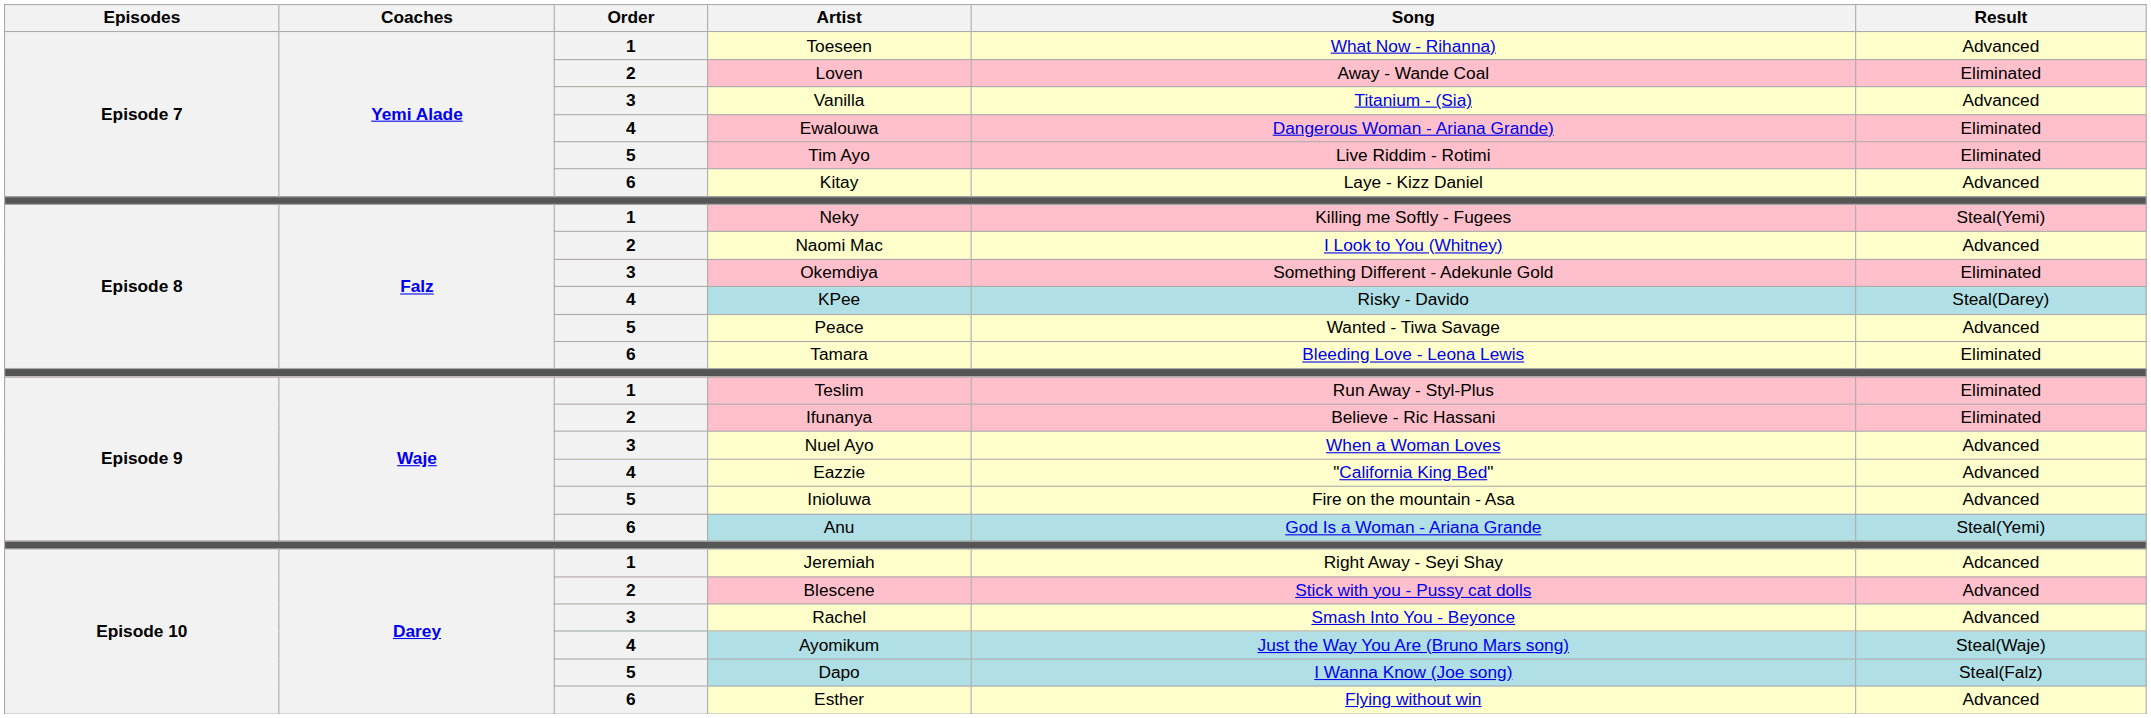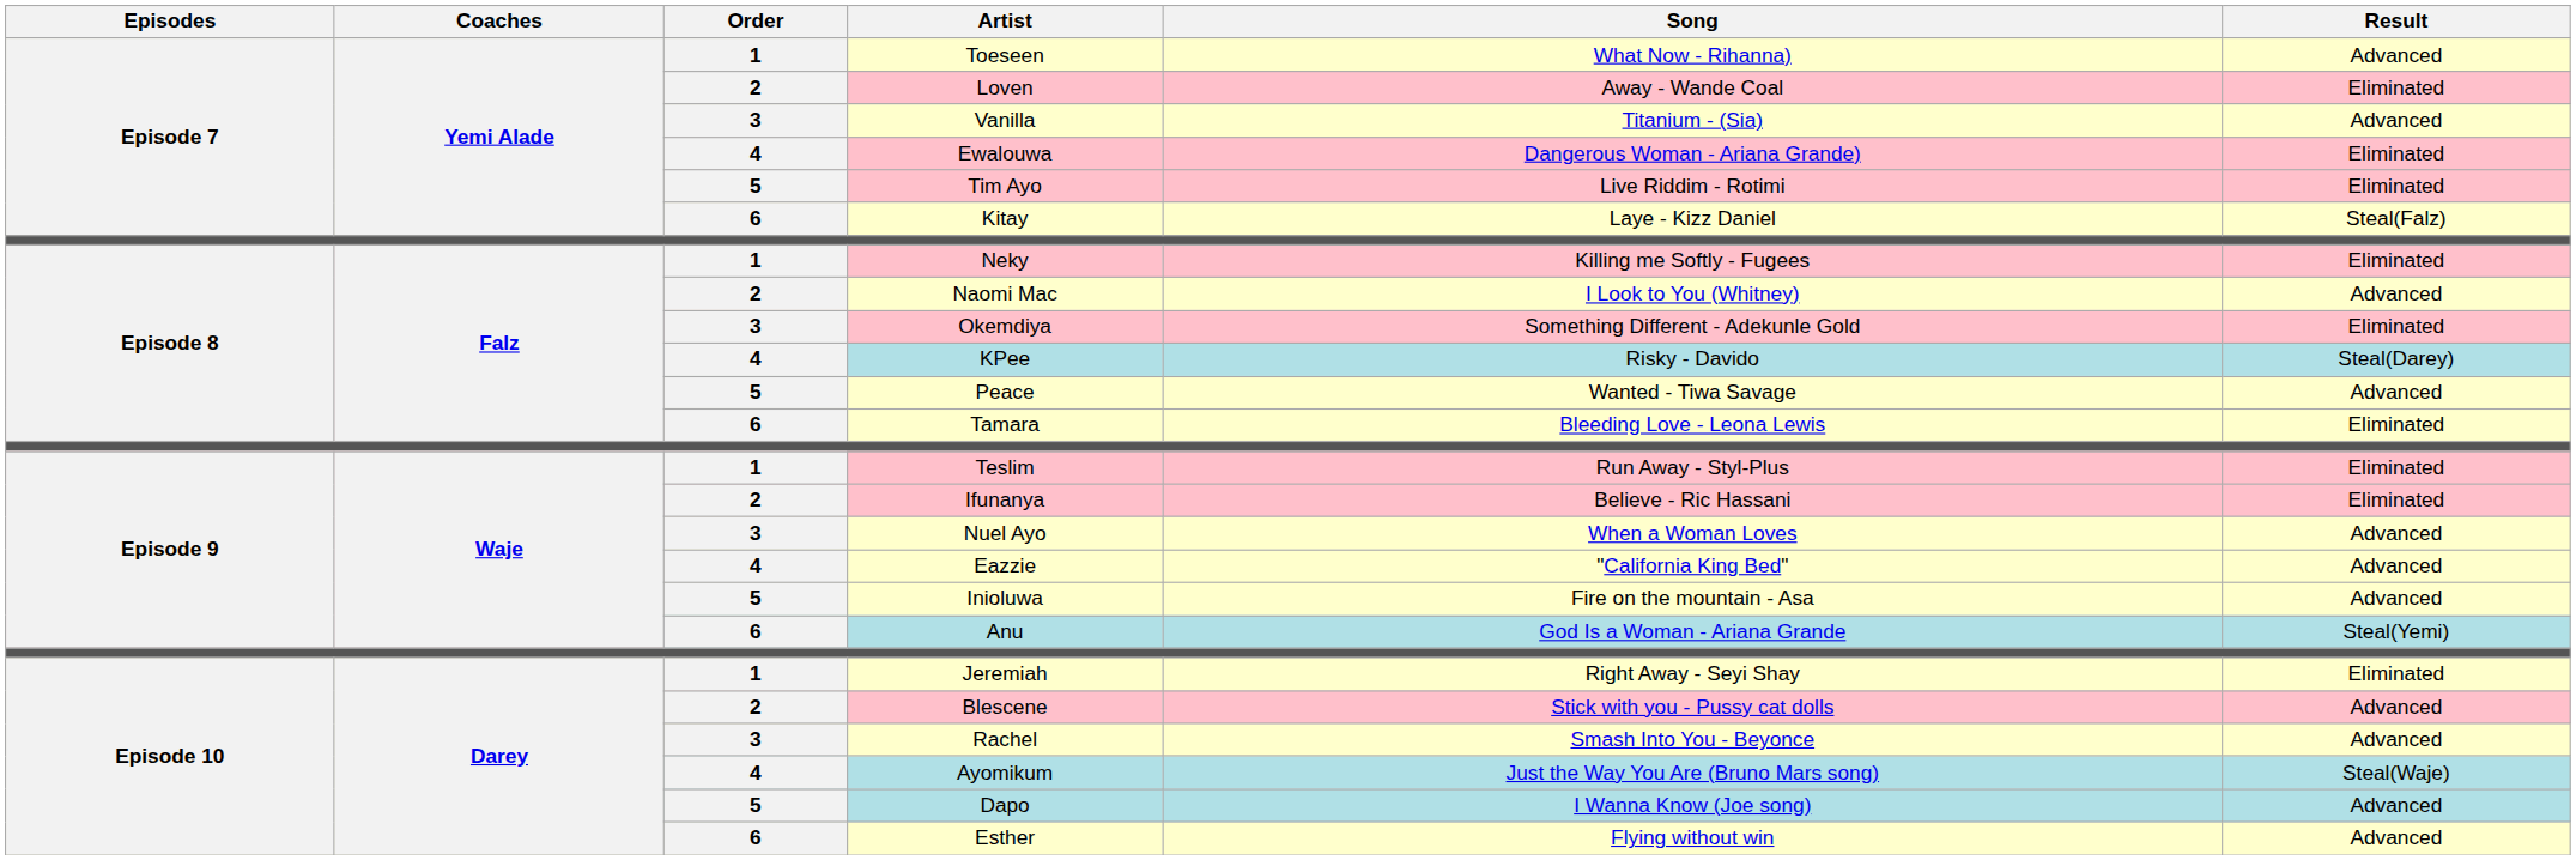 <table class="wikitable" style="text-align: center; width:100%">
 <tr>
 <th>Episodes</th>
 <th>Coaches</th>
 <th>Order</th>
 <th>Artist</th>
 <th>Song</th>
 <th>Result</th>
 </tr>
 <tr style="background:#FFFFCC"|>
 <th rowspan="6">Episode 7 <br> </th>
 <th rowspan="6"><a href='#'>Yemi Alade</a></th>
 <th>1</th>
 <td>Toeseen</td>
 <td><a href='#'>What Now - Rihanna)</a></td>
 <td>Advanced</td>
 </tr>
 <tr style="background:pink"|>
 <th>2</th>
 <td>Loven</td>
 <td>Away - Wande Coal</td>
 <td>Eliminated</td>
 </tr>
 <tr style="background:#FFFFCC"|>
 <th>3</th>
 <td>Vanilla</td>
 <td><a href='#'>Titanium - (Sia)</a></td>
 <td>Advanced</td>
 </tr>
 <tr style="background:pink"|>
 <th>4</th>
 <td>Ewalouwa</td>
 <td><a href='#'>Dangerous Woman - Ariana Grande)</a></td>
 <td>Eliminated</td>
 </tr>
 <tr style="background:pink"|>
 <th>5</th>
 <td>Tim Ayo</td>
 <td>Live Riddim - Rotimi</td>
 <td>Eliminated</td>
 </tr>
 <tr style="background:#FFFFCC"|>
 <th>6</th>
 <td>Kitay</td>
 <td>Laye - Kizz Daniel</td>
-<td>Advanced</td>
+<td>Steal(Falz)</td>
 </tr>
 <tr>
 <td colspan="6" style="background:#555"></td>
 </tr>
 <tr style="background:pink"|>
 <th rowspan="6">Episode 8 <br> </th>
 <th rowspan="6"><a href='#'>Falz</a></th>
 <th>1</th>
 <td>Neky</td>
 <td>Killing me Softly - Fugees</td>
-<td>Steal(Yemi)</td>
+<td>Eliminated</td>
 </tr>
 <tr style="background:#FFFFCC"|>
 <th>2</th>
 <td>Naomi Mac</td>
 <td><a href='#'>I Look to You (Whitney)</a></td>
 <td>Advanced</td>
 </tr>
 <tr style="background:pink"|>
 <th>3</th>
 <td>Okemdiya</td>
 <td>Something Different - Adekunle Gold</td>
 <td>Eliminated</td>
 </tr>
 <tr style="background:#b0e0e6"|>
 <th>4</th>
 <td>KPee</td>
 <td>Risky - Davido</td>
 <td>Steal(Darey)</td>
 </tr>
 <tr style="background:#FFFFCC"|>
 <th>5</th>
 <td>Peace</td>
 <td>Wanted - Tiwa Savage</td>
 <td>Advanced</td>
 </tr>
 <tr style="background:#FFFFCC"|>
 <th>6</th>
 <td>Tamara</td>
 <td><a href='#'>Bleeding Love - Leona Lewis</a></td>
 <td>Eliminated</td>
 </tr>
 <tr>
 <td colspan="6" style="background:#555"></td>
 </tr>
 <tr style="background:pink"|>
 <th rowspan="6">Episode 9 <br> </th>
 <th rowspan="6"><a href='#'>Waje</a></th>
 <th>1</th>
 <td>Teslim</td>
 <td>Run Away - Styl-Plus</td>
 <td>Eliminated</td>
 </tr>
 <tr style="background:pink"|>
 <th>2</th>
 <td>Ifunanya</td>
 <td>Believe - Ric Hassani</td>
 <td>Eliminated</td>
 </tr>
 <tr style="background:#FFFFCC"|>
 <th>3</th>
 <td>Nuel Ayo</td>
 <td><a href='#'>When a Woman Loves</a></td>
 <td>Advanced</td>
 </tr>
 <tr style="background:#FFFFCC"|>
 <th>4</th>
 <td>Eazzie</td>
 <td>"<a href='#'>California King Bed</a>"</td>
 <td>Advanced</td>
 </tr>
 <tr style="background:#FFFFCC"|>
 <th>5</th>
 <td>Inioluwa</td>
 <td>Fire on the mountain - Asa</td>
 <td>Advanced</td>
 </tr>
 <tr style="background:#b0e0e6"|>
 <th>6</th>
 <td>Anu</td>
 <td><a href='#'>God Is a Woman - Ariana Grande</a></td>
 <td>Steal(Yemi)</td>
 </tr>
 <tr>
 <td colspan="6" style="background:#555"></td>
 </tr>
 <tr style="background:#FFFFCC"|>
 <th rowspan="6">Episode 10 <br> </th>
 <th rowspan="6"><a href='#'>Darey</a></th>
 <th>1</th>
 <td>Jeremiah</td>
 <td>Right Away - Seyi Shay</td>
-<td>Adcanced</td>
+<td>Eliminated</td>
 </tr>
 <tr style="background:pink"|>
 <th>2</th>
 <td>Blescene</td>
 <td><a href='#'>Stick with you - Pussy cat dolls</a></td>
 <td>Advanced</td>
 </tr>
 <tr style="background:#FFFFCC"|>
 <th>3</th>
 <td>Rachel</td>
 <td><a href='#'>Smash Into You - Beyonce</a></td>
 <td>Advanced</td>
 </tr>
 <tr style="background:#b0e0e6"|>
 <th>4</th>
 <td>Ayomikum</td>
 <td><a href='#'>Just the Way You Are (Bruno Mars song)</a></td>
 <td>Steal(Waje)</td>
 </tr>
 <tr style="background:#b0e0e6"|>
 <th>5</th>
 <td>Dapo</td>
 <td><a href='#'>I Wanna Know (Joe song)</a></td>
-<td>Steal(Falz)</td>
+<td>Advanced</td>
 </tr>
 <tr style="background:#FFFFCC"|>
 <th>6</th>
 <td>Esther</td>
 <td><a href='#'>Flying without win</a></td>
 <td>Advanced</td>
 </tr>
 </table>
